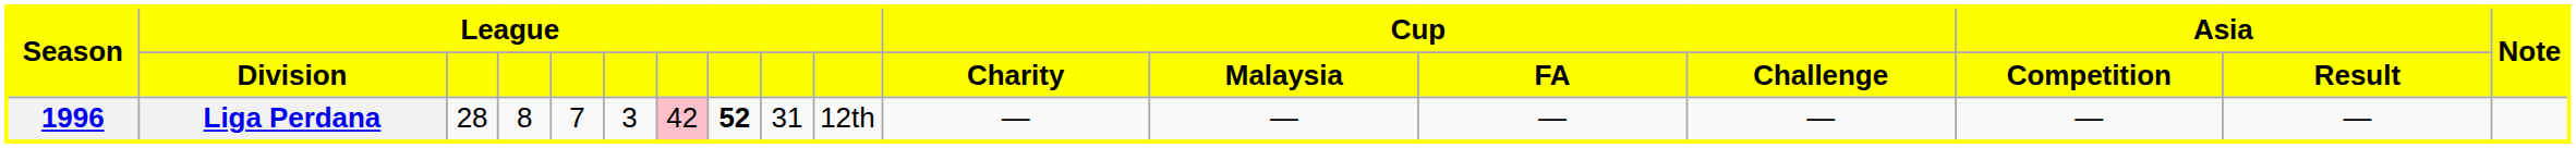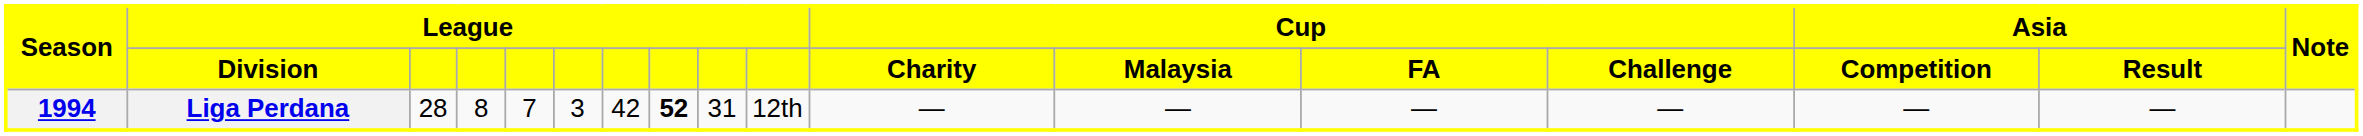 <table class="wikitable" style="border:2px solid yellow; font-size:90%; text-align:center;">
 <tr>
 <th rowspan="2" style="background:yellow; color:black;" width="60">Season</th>
 <th colspan="9" style="background:yellow; color:black;">League</th>
 <th colspan="4" style="background:yellow; color:black;">Cup</th>
 <th colspan="2" style="background:yellow; color:black;">Asia</th>
 <th rowspan="2" style="background:yellow; color:black;">Note</th>
 </tr>
 <tr>
 <th style="background:yellow; color:black;" width="150">Division</th>
 <th style="background:yellow; color:black;" width="20"></th>
 <th style="background:yellow; color:black;" width="20"></th>
 <th style="background:yellow; color:black;" width="20"></th>
 <th style="background:yellow; color:black;" width="20"></th>
 <th style="background:yellow; color:black;" width="20"></th>
 <th style="background:yellow; color:black;" width="20"></th>
 <th style="background:yellow; color:black;" width="20"></th>
 <th style="background:yellow; color:black;" width="20"></th>
 <th style="background:yellow; color:black;" width="130">Charity</th>
 <th style="background:yellow; color:black;" width="130">Malaysia</th>
 <th style="background:yellow; color:black;" width="130">FA</th>
 <th style="background:yellow; color:black;" width="130">Challenge</th>
 <th style="background:yellow; color:black;" width="130">Competition</th>
 <th style="background:yellow; color:black;" width="130">Result</th>
 </tr>
 <tr>
-<th><a href='#'>1996</a></th>
+<th><a href='#'>1994</a></th>
 <th><a href='#'>Liga Perdana</a></th>
 <td>28</td>
 <td>8</td>
 <td>7</td>
 <td>3</td>
-<td style="background: pink;">42</td>
+<td>42</td>
 <td><strong>52</strong></td>
 <td>31</td>
 <td>12th</td>
 <td>—</td>
 <td>—</td>
 <td>—</td>
 <td>—</td>
 <td>—</td>
 <td>—</td>
 <td></td>
 </tr>
 </table>
